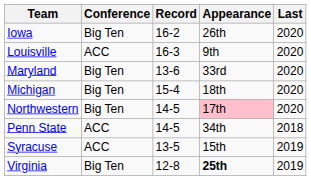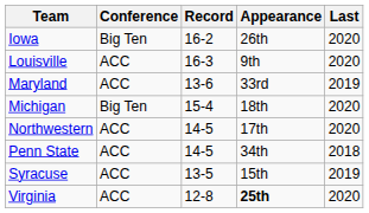 <table class="wikitable">
 <tr>
 <th>Team</th>
 <th>Conference</th>
 <th>Record</th>
 <th>Appearance</th>
 <th>Last</th>
 </tr>
 <tr>
 <td><a href='#'>Iowa</a></td>
 <td>Big Ten</td>
 <td>16-2</td>
 <td>26th</td>
 <td>2020</td>
 </tr>
 <tr>
 <td><a href='#'>Louisville</a></td>
 <td>ACC</td>
 <td>16-3</td>
 <td>9th</td>
 <td>2020</td>
 </tr>
 <tr>
 <td><a href='#'>Maryland</a></td>
-<td>Big Ten</td>
+<td>ACC</td>
 <td>13-6</td>
 <td>33rd</td>
-<td>2020</td>
+<td>2019</td>
 </tr>
 <tr>
 <td><a href='#'>Michigan</a></td>
 <td>Big Ten</td>
 <td>15-4</td>
 <td>18th</td>
 <td>2020</td>
 </tr>
 <tr>
 <td><a href='#'>Northwestern</a></td>
-<td>Big Ten</td>
+<td>ACC</td>
 <td>14-5</td>
-<td style="background: pink;">17th</td>
+<td>17th</td>
 <td>2020</td>
 </tr>
 <tr>
 <td><a href='#'>Penn State</a></td>
 <td>ACC</td>
 <td>14-5</td>
 <td>34th</td>
 <td>2018</td>
 </tr>
 <tr>
 <td><a href='#'>Syracuse</a></td>
 <td>ACC</td>
 <td>13-5</td>
 <td>15th</td>
 <td>2019</td>
 </tr>
 <tr>
 <td><a href='#'>Virginia</a></td>
-<td>Big Ten</td>
+<td>ACC</td>
 <td>12-8</td>
 <td><strong>25th</strong></td>
-<td>2019</td>
+<td>2020</td>
 </tr>
 </table>
